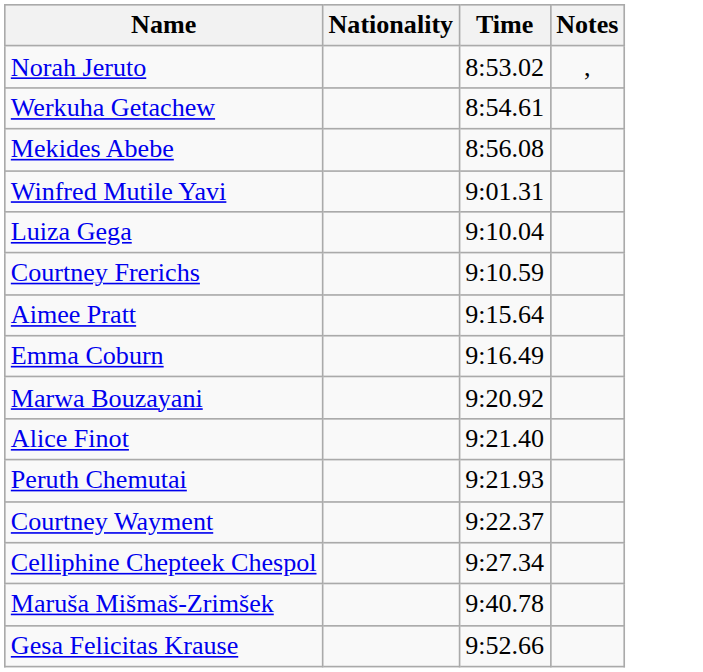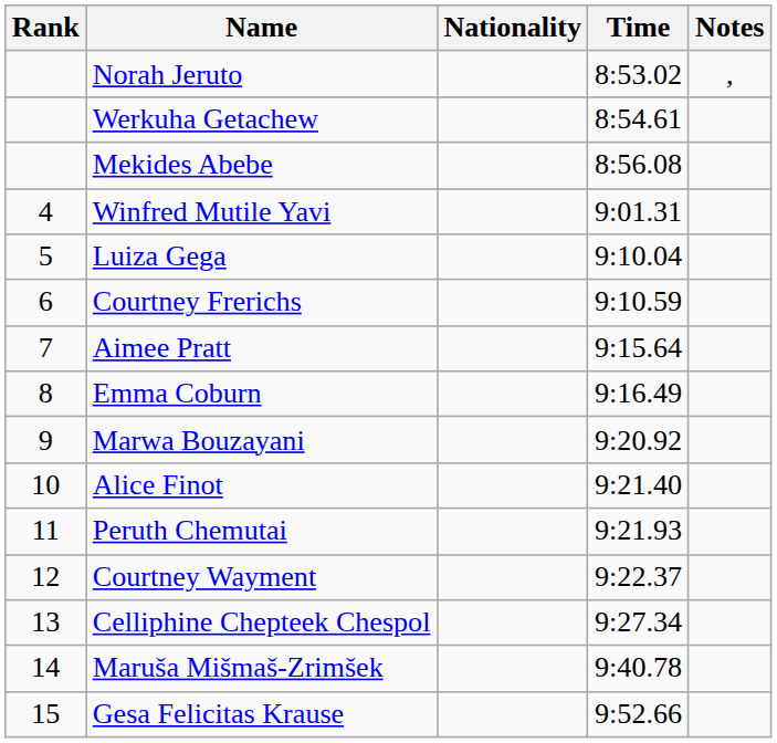 <table class="wikitable sortable" style="text-align:center">
 <tr>
+<th>Rank</th>
 <th>Name</th>
 <th>Nationality</th>
 <th>Time</th>
 <th>Notes</th>
 </tr>
 <tr>
+<td></td>
 <td align=left><a href='#'>Norah Jeruto</a></td>
 <td align=left></td>
 <td>8:53.02</td>
 <td>, </td>
 </tr>
 <tr>
+<td></td>
 <td align=left><a href='#'>Werkuha Getachew</a></td>
 <td align=left></td>
 <td>8:54.61</td>
 <td></td>
 </tr>
 <tr>
+<td></td>
 <td align=left><a href='#'>Mekides Abebe</a></td>
 <td align=left></td>
 <td>8:56.08</td>
 <td></td>
 </tr>
 <tr>
+<td>4</td>
 <td align=left><a href='#'>Winfred Mutile Yavi</a></td>
 <td align=left></td>
 <td>9:01.31</td>
 <td></td>
 </tr>
 <tr>
+<td>5</td>
 <td align=left><a href='#'>Luiza Gega</a></td>
 <td align=left></td>
 <td>9:10.04</td>
 <td></td>
 </tr>
 <tr>
+<td>6</td>
 <td align=left><a href='#'>Courtney Frerichs</a></td>
 <td align=left></td>
 <td>9:10.59</td>
 <td></td>
 </tr>
 <tr>
+<td>7</td>
 <td align=left><a href='#'>Aimee Pratt</a></td>
 <td align=left></td>
 <td>9:15.64</td>
 <td></td>
 </tr>
 <tr>
+<td>8</td>
 <td align=left><a href='#'>Emma Coburn</a></td>
 <td align=left></td>
 <td>9:16.49</td>
 <td></td>
 </tr>
 <tr>
+<td>9</td>
 <td align=left><a href='#'>Marwa Bouzayani</a></td>
 <td align=left></td>
 <td>9:20.92</td>
 <td></td>
 </tr>
 <tr>
+<td>10</td>
 <td align=left><a href='#'>Alice Finot</a></td>
 <td align=left></td>
 <td>9:21.40</td>
 <td></td>
 </tr>
 <tr>
+<td>11</td>
 <td align=left><a href='#'>Peruth Chemutai</a></td>
 <td align=left></td>
 <td>9:21.93</td>
 <td></td>
 </tr>
 <tr>
+<td>12</td>
 <td align=left><a href='#'>Courtney Wayment</a></td>
 <td align=left></td>
 <td>9:22.37</td>
 <td></td>
 </tr>
 <tr>
+<td>13</td>
 <td align=left><a href='#'>Celliphine Chepteek Chespol</a></td>
 <td align=left></td>
 <td>9:27.34</td>
 <td></td>
 </tr>
 <tr>
+<td>14</td>
 <td align=left><a href='#'>Maruša Mišmaš-Zrimšek</a></td>
 <td align=left></td>
 <td>9:40.78</td>
 <td></td>
 </tr>
 <tr>
+<td>15</td>
 <td align=left><a href='#'>Gesa Felicitas Krause</a></td>
 <td align=left></td>
 <td>9:52.66</td>
 <td></td>
 </tr>
 </table>
